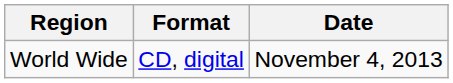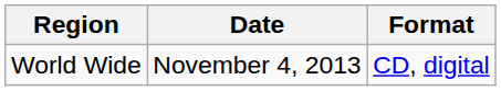 <table class="wikitable">
 <tr>
 <th>Region</th>
+<th>Date</th>
 <th>Format</th>
-<th>Date</th>
 </tr>
 <tr>
 <td>World Wide</td>
+<td>November 4, 2013</td>
 <td><a href='#'>CD</a>, <a href='#'>digital</a></td>
-<td>November 4, 2013</td>
 </tr>
 </table>
